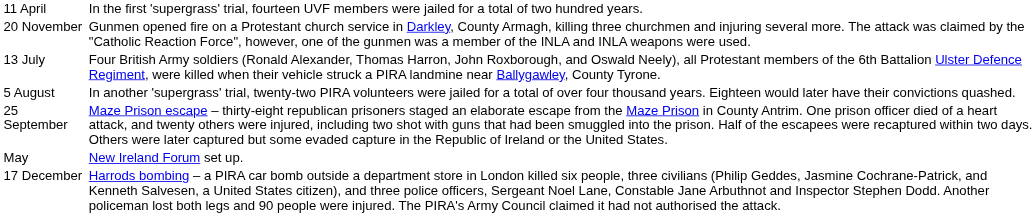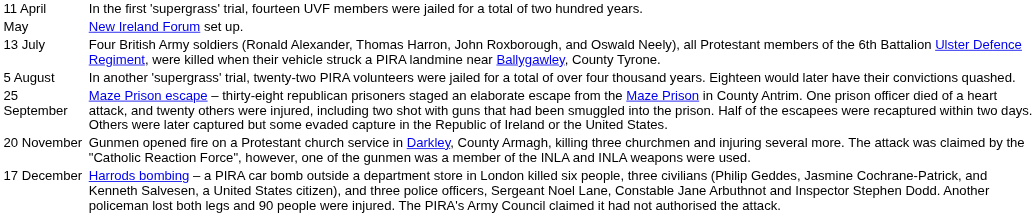 <table width=100%>
 <tr>
 <td style="width:100px; vertical-align:top;">11 April</td>
 <td>In the first 'supergrass' trial, fourteen UVF members were jailed for a total of two hundred years.</td>
 </tr>
 <tr>
-<td valign="top">20 November</td>
-<td>Gunmen opened fire on a Protestant church service in <a href='#'>Darkley</a>, County Armagh, killing three churchmen and injuring several more. The attack was claimed by the "Catholic Reaction Force", however, one of the gunmen was a member of the INLA and INLA weapons were used.</td>
+<td valign="top">May</td>
+<td><a href='#'>New Ireland Forum</a> set up.</td>
 </tr>
 <tr>
 <td valign="top">13 July</td>
 <td>Four British Army soldiers (Ronald Alexander, Thomas Harron, John Roxborough, and Oswald Neely), all Protestant members of the 6th Battalion <a href='#'>Ulster Defence Regiment</a>, were killed when their vehicle struck a PIRA landmine near <a href='#'>Ballygawley</a>, County Tyrone.</td>
 </tr>
 <tr>
 <td valign="top">5 August</td>
 <td>In another 'supergrass' trial, twenty-two PIRA volunteers were jailed for a total of over four thousand years. Eighteen would later have their convictions quashed.</td>
 </tr>
 <tr>
 <td valign="top">25 September</td>
 <td><a href='#'>Maze Prison escape</a> – thirty-eight republican prisoners staged an elaborate escape from the <a href='#'>Maze Prison</a> in County Antrim. One prison officer died of a heart attack, and twenty others were injured, including two shot with guns that had been smuggled into the prison. Half of the escapees were recaptured within two days. Others were later captured but some evaded capture in the Republic of Ireland or the United States.</td>
 </tr>
 <tr>
-<td valign="top">May</td>
-<td><a href='#'>New Ireland Forum</a> set up.</td>
+<td valign="top">20 November</td>
+<td>Gunmen opened fire on a Protestant church service in <a href='#'>Darkley</a>, County Armagh, killing three churchmen and injuring several more. The attack was claimed by the "Catholic Reaction Force", however, one of the gunmen was a member of the INLA and INLA weapons were used.</td>
 </tr>
 <tr>
 <td valign="top">17 December</td>
 <td><a href='#'>Harrods bombing</a> – a PIRA car bomb outside a department store in London killed six people, three civilians (Philip Geddes, Jasmine Cochrane-Patrick, and Kenneth Salvesen, a United States citizen), and three police officers, Sergeant Noel Lane, Constable Jane Arbuthnot and Inspector Stephen Dodd. Another policeman lost both legs and 90 people were injured. The PIRA's Army Council claimed it had not authorised the attack.</td>
 </tr>
 </table>
